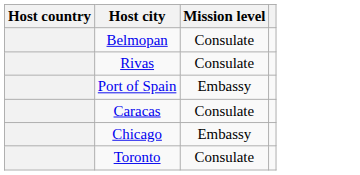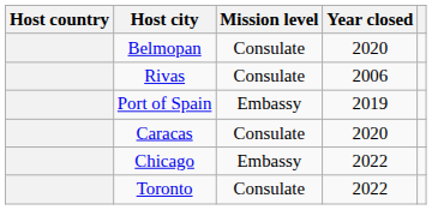 <table class="wikitable plainrowheaders" style="text-align:center;">
 <tr>
 <th scope="col">Host country</th>
 <th scope="col">Host city</th>
 <th scope="col">Mission level</th>
+<th scope="col">Year closed</th>
 <th scope="col"></th>
 </tr>
 <tr>
 <th scope="row"></th>
 <td><a href='#'>Belmopan</a></td>
 <td>Consulate</td>
+<td>2020</td>
 <td></td>
 </tr>
 <tr>
 <th scope="row"></th>
 <td><a href='#'>Rivas</a></td>
 <td>Consulate</td>
+<td>2006</td>
 <td></td>
 </tr>
 <tr>
 <th scope="row"></th>
 <td><a href='#'>Port of Spain</a></td>
 <td>Embassy</td>
+<td>2019</td>
 <td></td>
 </tr>
 <tr>
 <th scope="row"></th>
 <td><a href='#'>Caracas</a></td>
 <td>Consulate</td>
+<td>2020</td>
 <td></td>
 </tr>
 <tr>
 <th scope="row"></th>
 <td><a href='#'>Chicago</a></td>
 <td>Embassy</td>
+<td>2022</td>
 <td></td>
 </tr>
 <tr>
 <th scope="row"></th>
 <td><a href='#'>Toronto</a></td>
 <td>Consulate</td>
+<td>2022</td>
 <td></td>
 </tr>
 </table>
